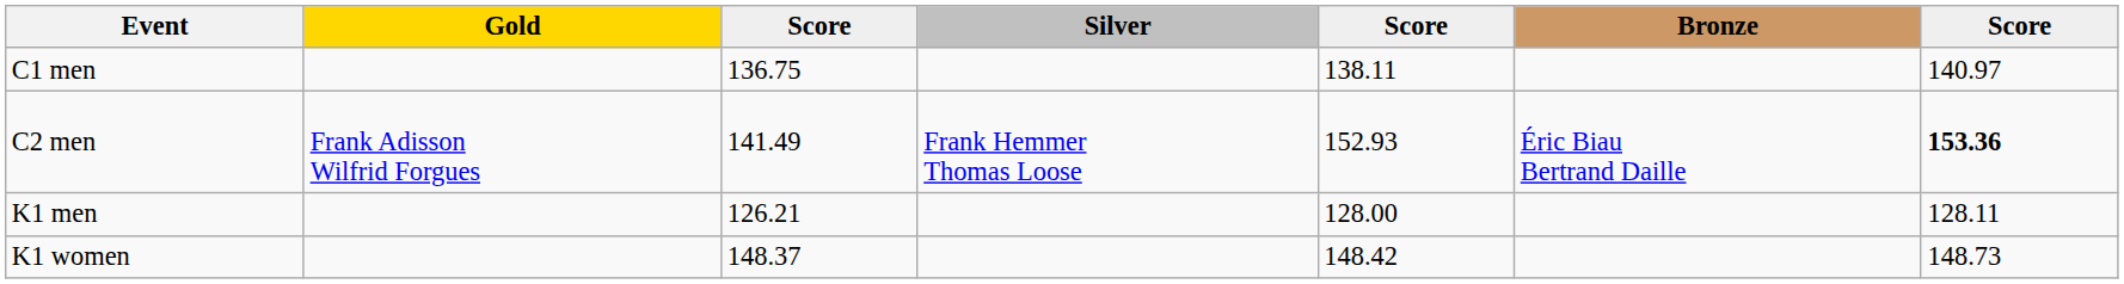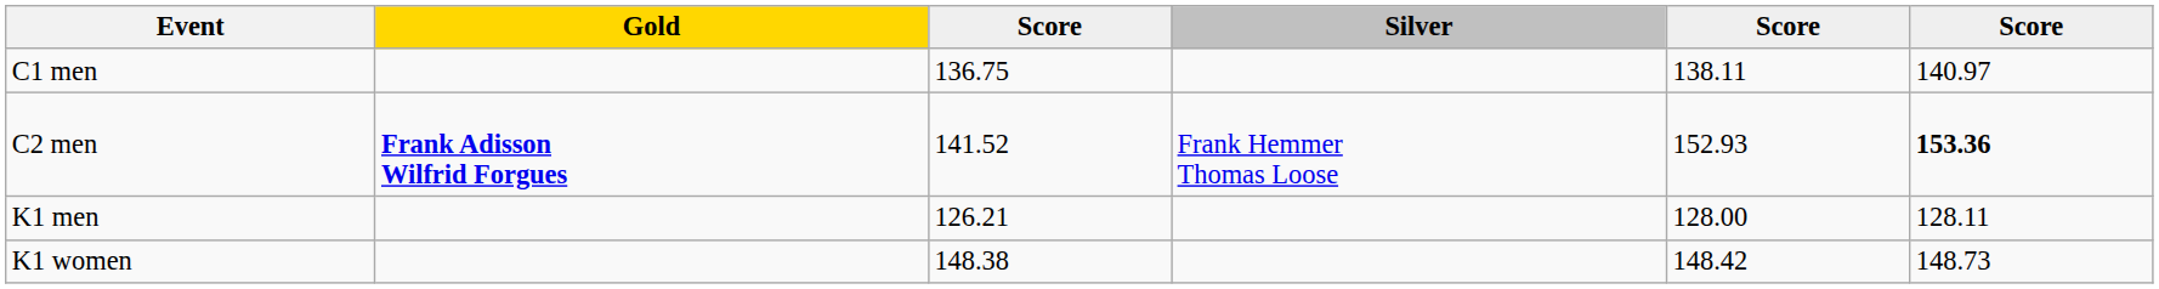 <table class="wikitable" width=100%>
 <tr>
 <th>Event</th>
 <td align=center bgcolor="gold"><strong>Gold</strong></td>
 <td align=center bgcolor="EFEFEF"><strong>Score</strong></td>
 <td align=center bgcolor="silver"><strong>Silver</strong></td>
 <td align=center bgcolor="EFEFEF"><strong>Score</strong></td>
-<td align=center bgcolor="CC9966"><strong>Bronze</strong></td>
 <td align=center bgcolor="EFEFEF"><strong>Score</strong></td>
 </tr>
 <tr>
 <td>C1 men</td>
 <td></td>
 <td>136.75</td>
 <td></td>
 <td>138.11</td>
-<td></td>
 <td>140.97</td>
 </tr>
 <tr>
 <td>C2 men</td>
-<td><br><a href='#'>Frank Adisson</a><br><a href='#'>Wilfrid Forgues</a></td>
-<td>141.49</td>
+<td><strong><br><a href='#'>Frank Adisson</a><br><a href='#'>Wilfrid Forgues</a></strong></td>
+<td>141.52</td>
 <td><br><a href='#'>Frank Hemmer</a><br><a href='#'>Thomas Loose</a></td>
 <td>152.93</td>
-<td><br><a href='#'>Éric Biau</a><br><a href='#'>Bertrand Daille</a></td>
 <td><strong>153.36</strong></td>
 </tr>
 <tr>
 <td>K1 men</td>
 <td></td>
 <td>126.21</td>
 <td></td>
 <td>128.00</td>
-<td></td>
 <td>128.11</td>
 </tr>
 <tr>
 <td>K1 women</td>
 <td></td>
-<td>148.37</td>
+<td>148.38</td>
 <td></td>
 <td>148.42</td>
-<td></td>
 <td>148.73</td>
 </tr>
 </table>
